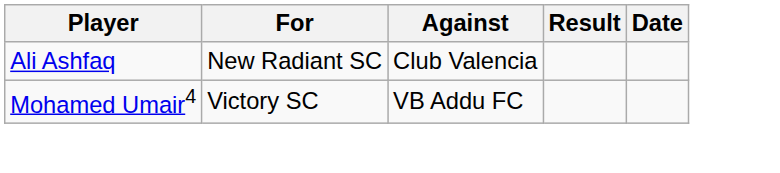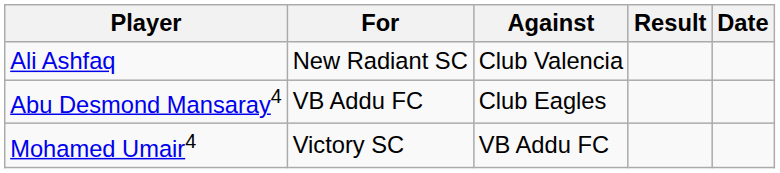 <table class="wikitable sortable">
 <tr>
 <th>Player</th>
 <th>For</th>
 <th>Against</th>
 <th align=center>Result</th>
 <th>Date</th>
 </tr>
 <tr>
 <td> <a href='#'>Ali Ashfaq</a></td>
 <td>New Radiant SC</td>
 <td>Club Valencia</td>
 <td align="center"></td>
 <td></td>
 </tr>
 <tr>
+<td> <a href='#'>Abu Desmond Mansaray</a><sup>4</sup></td>
+<td>VB Addu FC</td>
+<td>Club Eagles</td>
+<td align="center"></td>
+<td></td>
+</tr>
+<tr>
 <td> <a href='#'>Mohamed Umair</a><sup>4</sup></td>
 <td>Victory SC</td>
 <td>VB Addu FC</td>
 <td align="center"></td>
 <td></td>
 </tr>
 </table>
